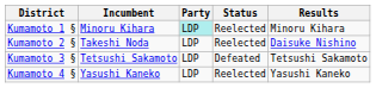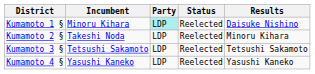 <table class="wikitable">
 <tr>
 <th>District</th>
 <th>Incumbent</th>
 <th>Party</th>
 <th>Status</th>
 <th>Results</th>
 </tr>
 <tr>
 <td><a href='#'>Kumamoto 1</a> §</td>
 <td><a href='#'>Minoru Kihara</a></td>
 <td style="background: paleturquoise;">LDP</td>
 <td>Reelected</td>
-<td>Minoru Kihara</td>
+<td><a href='#'>Daisuke Nishino</a></td>
 </tr>
 <tr>
 <td><a href='#'>Kumamoto 2</a> §</td>
 <td><a href='#'>Takeshi Noda</a></td>
 <td>LDP</td>
 <td>Reelected</td>
-<td><a href='#'>Daisuke Nishino</a></td>
+<td>Minoru Kihara</td>
 </tr>
 <tr>
 <td><a href='#'>Kumamoto 3</a> §</td>
 <td><a href='#'>Tetsushi Sakamoto</a></td>
 <td>LDP</td>
-<td>Defeated</td>
+<td>Reelected</td>
 <td>Tetsushi Sakamoto</td>
 </tr>
 <tr>
 <td><a href='#'>Kumamoto 4</a> §</td>
 <td><a href='#'>Yasushi Kaneko</a></td>
 <td>LDP</td>
 <td>Reelected</td>
 <td>Yasushi Kaneko</td>
 </tr>
 </table>
